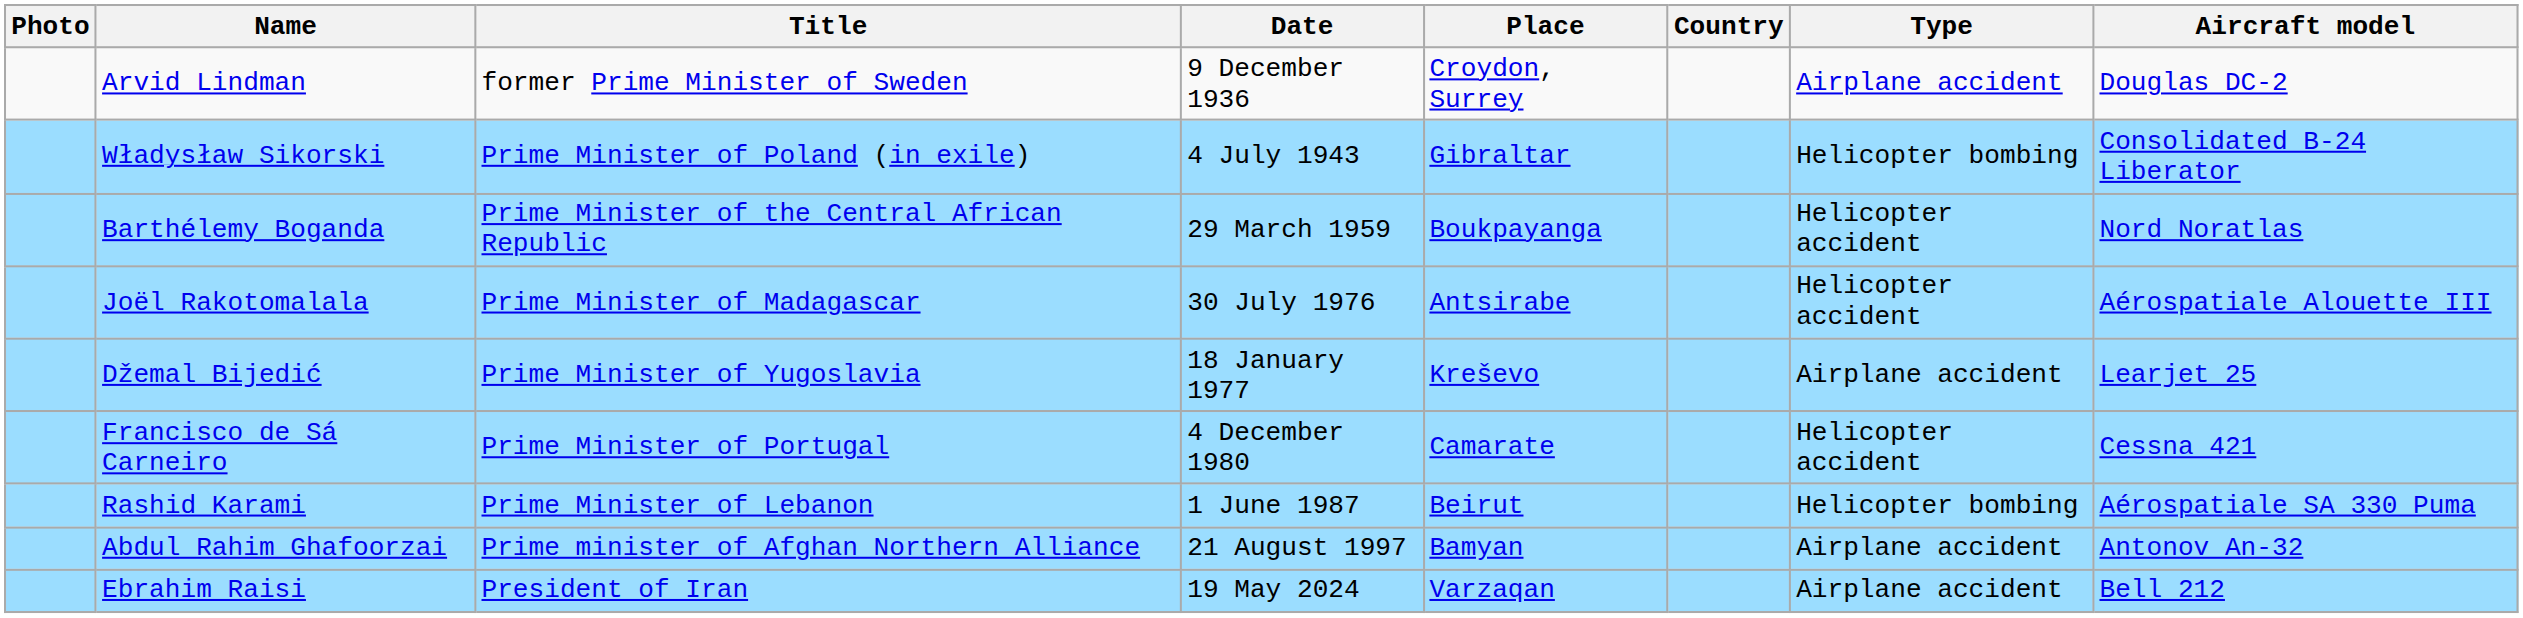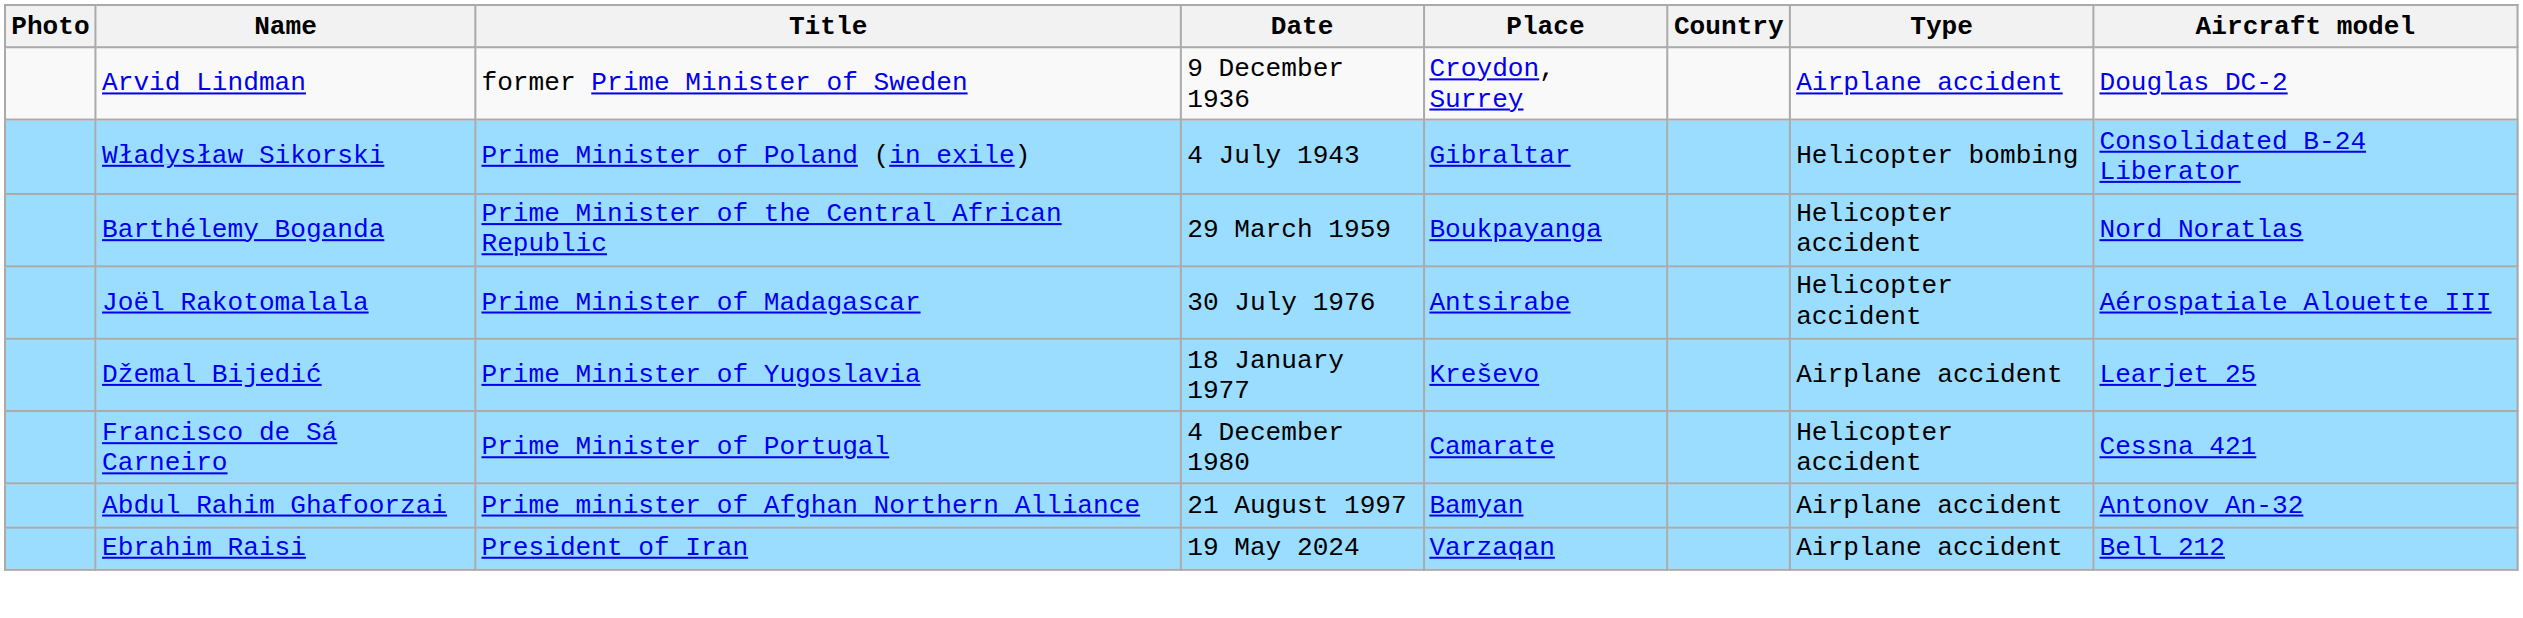 <table class="wikitable sortable sticky-header">
 <tr>
 <th>Photo</th>
 <th>Name</th>
 <th>Title</th>
 <th>Date</th>
 <th>Place</th>
 <th>Country</th>
 <th>Type</th>
 <th>Aircraft model</th>
 </tr>
 <tr>
 <td align="center"></td>
 <td><a href='#'>Arvid Lindman</a></td>
 <td> former <a href='#'>Prime Minister of Sweden</a></td>
 <td>9 December 1936</td>
 <td><a href='#'>Croydon</a>, <a href='#'>Surrey</a></td>
 <td></td>
 <td><a href='#'>Airplane accident</a></td>
 <td><a href='#'>Douglas DC-2</a></td>
 </tr>
 <tr style="background-color: #9BDDFF">
 <td align="center"></td>
 <td><a href='#'>Władysław Sikorski</a></td>
 <td> <a href='#'>Prime Minister of Poland</a> (<a href='#'>in exile</a>)</td>
 <td>4 July 1943</td>
 <td><a href='#'>Gibraltar</a></td>
 <td></td>
 <td>Helicopter bombing</td>
 <td><a href='#'>Consolidated B-24 Liberator</a></td>
 </tr>
 <tr style="background-color: #9BDDFF">
 <td align="center"></td>
 <td><a href='#'>Barthélemy Boganda</a></td>
 <td> <a href='#'>Prime Minister of the Central African Republic</a></td>
 <td>29 March 1959</td>
 <td><a href='#'>Boukpayanga</a></td>
 <td></td>
 <td>Helicopter accident</td>
 <td><a href='#'>Nord Noratlas</a></td>
 </tr>
 <tr style="background-color: #9BDDFF">
 <td align="center"></td>
 <td><a href='#'>Joël Rakotomalala</a></td>
 <td> <a href='#'>Prime Minister of Madagascar</a></td>
 <td>30 July 1976</td>
 <td><a href='#'>Antsirabe</a></td>
 <td></td>
 <td>Helicopter accident</td>
 <td><a href='#'>Aérospatiale Alouette III</a></td>
 </tr>
 <tr style="background-color: #9BDDFF">
 <td align="center"></td>
 <td><a href='#'>Džemal Bijedić</a></td>
 <td> <a href='#'>Prime Minister of Yugoslavia</a></td>
 <td>18 January 1977</td>
 <td><a href='#'>Kreševo</a></td>
 <td></td>
 <td>Airplane accident</td>
 <td><a href='#'>Learjet 25</a></td>
 </tr>
 <tr style="background-color: #9BDDFF">
 <td align="center"></td>
 <td><a href='#'>Francisco de Sá Carneiro</a></td>
 <td> <a href='#'>Prime Minister of Portugal</a></td>
 <td>4 December 1980</td>
 <td><a href='#'>Camarate</a></td>
 <td></td>
 <td>Helicopter accident</td>
 <td><a href='#'>Cessna 421</a></td>
 </tr>
 <tr style="background-color: #9BDDFF">
 <td align="center"></td>
-<td><a href='#'>Rashid Karami</a></td>
-<td> <a href='#'>Prime Minister of Lebanon</a></td>
-<td>1 June 1987</td>
-<td><a href='#'>Beirut</a></td>
-<td></td>
-<td>Helicopter bombing</td>
-<td><a href='#'>Aérospatiale SA 330 Puma</a></td>
-</tr>
-<tr style="background-color: #9BDDFF">
-<td align="center"></td>
 <td><a href='#'>Abdul Rahim Ghafoorzai</a></td>
 <td> <a href='#'>Prime minister of Afghan Northern Alliance</a></td>
 <td>21 August 1997</td>
 <td><a href='#'>Bamyan</a></td>
 <td></td>
 <td>Airplane accident</td>
 <td><a href='#'>Antonov An-32</a></td>
 </tr>
 <tr style="background-color: #9BDDFF">
 <td align="center"></td>
 <td><a href='#'>Ebrahim Raisi</a></td>
 <td> <a href='#'>President of Iran</a></td>
 <td>19 May 2024</td>
 <td><a href='#'>Varzaqan</a></td>
 <td></td>
 <td>Airplane accident</td>
 <td><a href='#'>Bell 212</a></td>
 </tr>
 </table>
